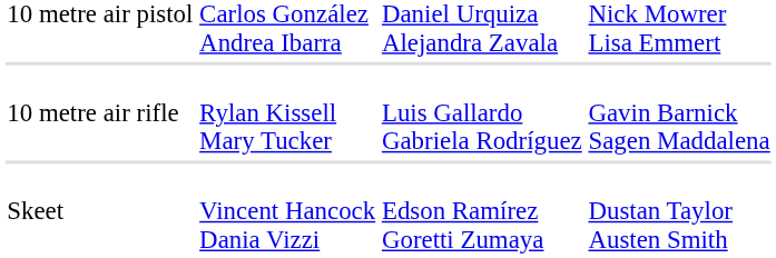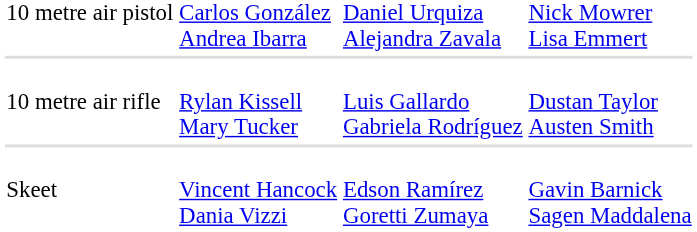 <table>
 <tr>
 <td>10 metre air pistol <br></td>
 <td><br><a href='#'>Carlos González</a><br><a href='#'>Andrea Ibarra</a></td>
 <td><br><a href='#'>Daniel Urquiza</a><br><a href='#'>Alejandra Zavala</a></td>
 <td><br><a href='#'>Nick Mowrer</a><br><a href='#'>Lisa Emmert</a></td>
 </tr>
 <tr bgcolor=#DDDDDD>
 <td colspan=7></td>
 </tr>
 <tr>
 <td>10 metre air rifle <br></td>
 <td><br><a href='#'>Rylan Kissell</a><br><a href='#'>Mary Tucker</a></td>
 <td><br><a href='#'>Luis Gallardo</a><br><a href='#'>Gabriela Rodríguez</a></td>
-<td><br><a href='#'>Gavin Barnick</a><br><a href='#'>Sagen Maddalena</a></td>
+<td><br><a href='#'>Dustan Taylor</a><br><a href='#'>Austen Smith</a></td>
 </tr>
 <tr bgcolor=#DDDDDD>
 <td colspan=7></td>
 </tr>
 <tr>
 <td>Skeet <br></td>
 <td><br><a href='#'>Vincent Hancock</a><br><a href='#'>Dania Vizzi</a></td>
 <td><br><a href='#'>Edson Ramírez</a><br><a href='#'>Goretti Zumaya</a></td>
-<td><br><a href='#'>Dustan Taylor</a><br><a href='#'>Austen Smith</a></td>
+<td><br><a href='#'>Gavin Barnick</a><br><a href='#'>Sagen Maddalena</a></td>
 </tr>
 </table>
